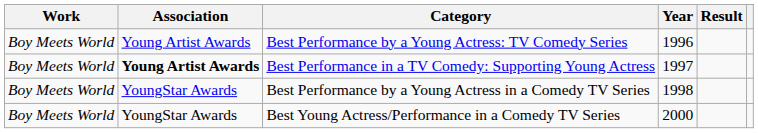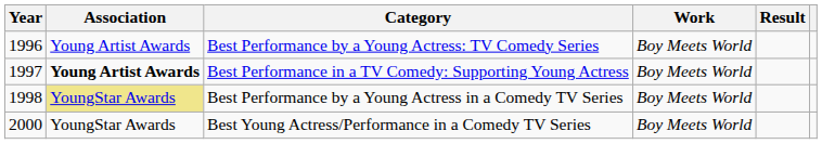 <table class="wikitable">
 <tr>
-<th>Work</th>
+<th>Year</th>
 <th>Association</th>
 <th>Category</th>
-<th>Year</th>
+<th>Work</th>
 <th>Result</th>
 <th></th>
 </tr>
 <tr>
-<td><em>Boy Meets World</em></td>
+<td>1996</td>
 <td><a href='#'>Young Artist Awards</a></td>
 <td><a href='#'>Best Performance by a Young Actress: TV Comedy Series</a></td>
-<td>1996</td>
+<td><em>Boy Meets World</em></td>
 <td></td>
 <td style="text-align:center;"></td>
 </tr>
 <tr>
-<td><em>Boy Meets World</em></td>
+<td>1997</td>
 <td><strong>Young Artist Awards</strong></td>
 <td><a href='#'>Best Performance in a TV Comedy: Supporting Young Actress</a></td>
-<td>1997</td>
+<td><em>Boy Meets World</em></td>
 <td></td>
 <td style="text-align:center;"></td>
 </tr>
 <tr>
+<td>1998</td>
+<td style="background: khaki;"><a href='#'>YoungStar Awards</a></td>
+<td>Best Performance by a Young Actress in a Comedy TV Series</td>
 <td><em>Boy Meets World</em></td>
-<td><a href='#'>YoungStar Awards</a></td>
-<td>Best Performance by a Young Actress in a Comedy TV Series</td>
-<td>1998</td>
 <td></td>
 <td></td>
 </tr>
 <tr>
-<td><em>Boy Meets World</em></td>
+<td>2000</td>
 <td>YoungStar Awards</td>
 <td>Best Young Actress/Performance in a Comedy TV Series</td>
-<td>2000</td>
+<td><em>Boy Meets World</em></td>
 <td></td>
 <td></td>
 </tr>
 </table>
